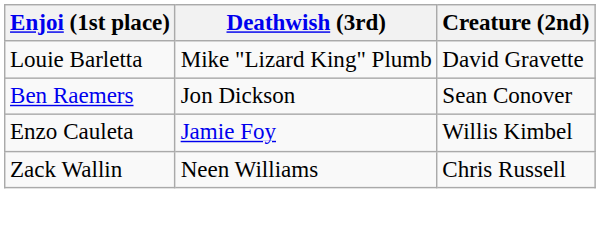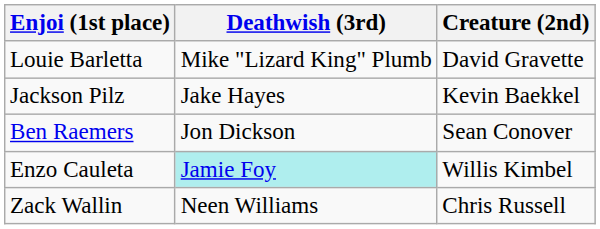 <table class="wikitable">
 <tr>
 <th><a href='#'>Enjoi</a> (1st place)</th>
 <th><a href='#'>Deathwish</a> (3rd)</th>
 <th>Creature (2nd)</th>
 </tr>
 <tr>
 <td>Louie Barletta</td>
 <td>Mike "Lizard King" Plumb</td>
 <td>David Gravette</td>
 </tr>
 <tr>
+<td>Jackson Pilz</td>
+<td>Jake Hayes</td>
+<td>Kevin Baekkel</td>
+</tr>
+<tr>
 <td><a href='#'>Ben Raemers</a></td>
 <td>Jon Dickson</td>
 <td>Sean Conover</td>
 </tr>
 <tr>
 <td>Enzo Cauleta</td>
-<td><a href='#'>Jamie Foy</a></td>
+<td style="background: paleturquoise;"><a href='#'>Jamie Foy</a></td>
 <td>Willis Kimbel</td>
 </tr>
 <tr>
 <td>Zack Wallin</td>
 <td>Neen Williams</td>
 <td>Chris Russell</td>
 </tr>
 </table>
